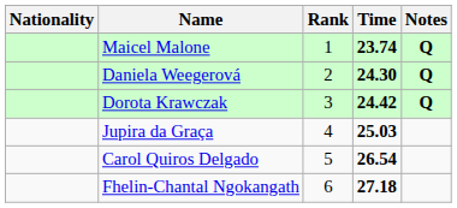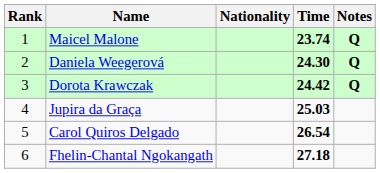 <table class="wikitable sortable" style="text-align:center">
 <tr>
+<th>Rank</th>
+<th>Name</th>
 <th>Nationality</th>
-<th>Name</th>
-<th>Rank</th>
 <th>Time</th>
 <th>Notes</th>
 </tr>
 <tr bgcolor=ccffcc>
+<td>1</td>
+<td align=left><a href='#'>Maicel Malone</a></td>
 <td align=left></td>
-<td align=left><a href='#'>Maicel Malone</a></td>
-<td>1</td>
 <td><strong>23.74</strong></td>
 <td><strong>Q</strong></td>
 </tr>
 <tr bgcolor=ccffcc>
+<td>2</td>
+<td align=left><a href='#'>Daniela Weegerová</a></td>
 <td align=left></td>
-<td align=left><a href='#'>Daniela Weegerová</a></td>
-<td>2</td>
 <td><strong>24.30</strong></td>
 <td><strong>Q</strong></td>
 </tr>
 <tr bgcolor=ccffcc>
+<td>3</td>
+<td align=left><a href='#'>Dorota Krawczak</a></td>
 <td align=left></td>
-<td align=left><a href='#'>Dorota Krawczak</a></td>
-<td>3</td>
 <td><strong>24.42</strong></td>
 <td><strong>Q</strong></td>
 </tr>
 <tr>
+<td>4</td>
+<td align=left><a href='#'>Jupira da Graça</a></td>
 <td align=left></td>
-<td align=left><a href='#'>Jupira da Graça</a></td>
-<td>4</td>
 <td><strong>25.03</strong></td>
 <td></td>
 </tr>
 <tr>
+<td>5</td>
+<td align=left><a href='#'>Carol Quiros Delgado</a></td>
 <td align=left></td>
-<td align=left><a href='#'>Carol Quiros Delgado</a></td>
-<td>5</td>
 <td><strong>26.54</strong></td>
 <td></td>
 </tr>
 <tr>
+<td>6</td>
+<td align=left><a href='#'>Fhelin-Chantal Ngokangath</a></td>
 <td align=left></td>
-<td align=left><a href='#'>Fhelin-Chantal Ngokangath</a></td>
-<td>6</td>
 <td><strong>27.18</strong></td>
 <td></td>
 </tr>
 </table>
